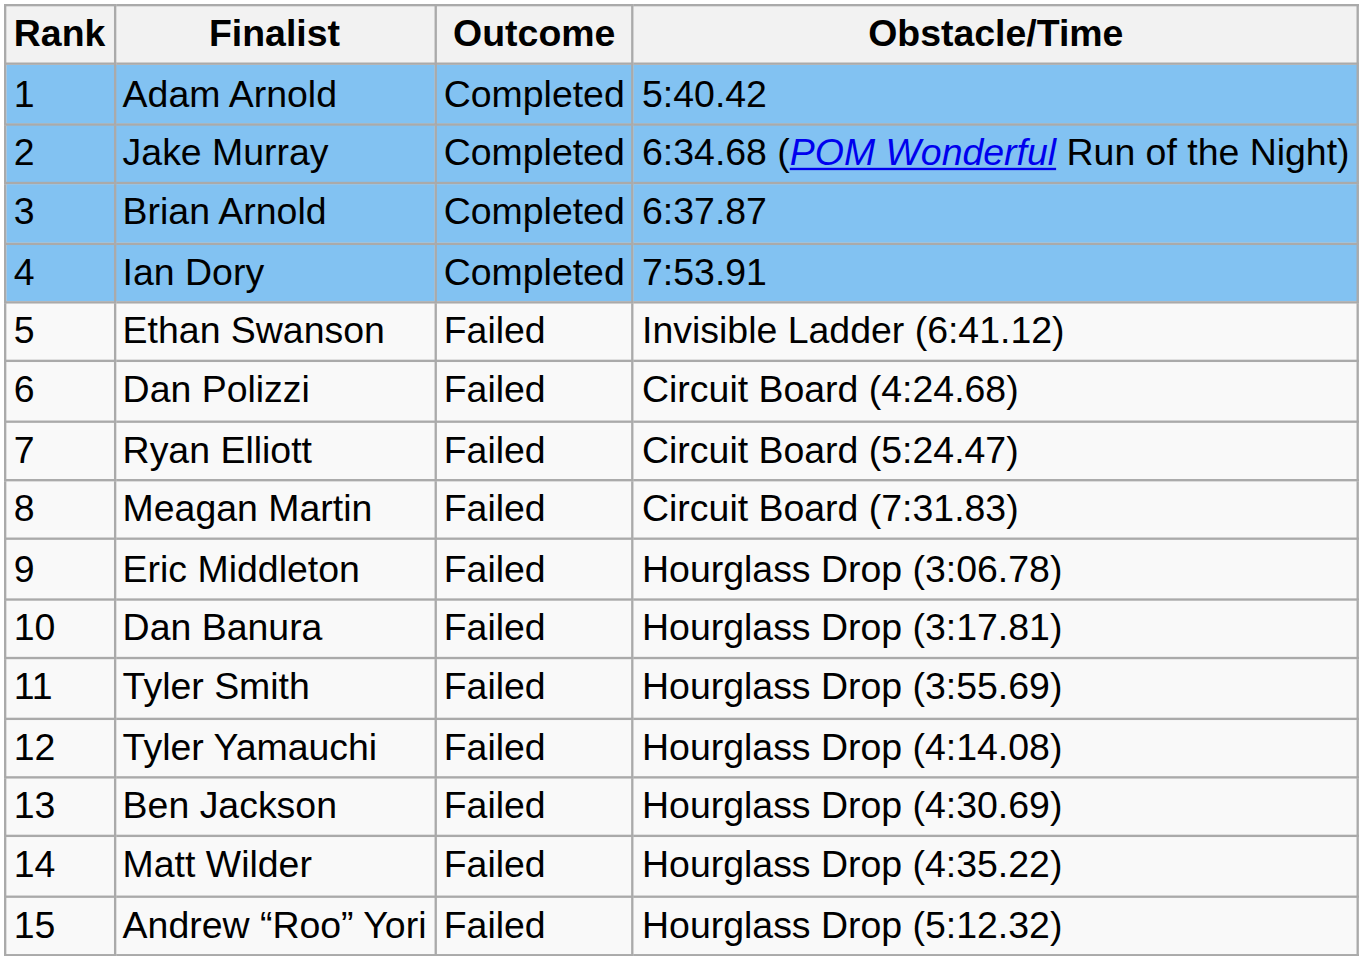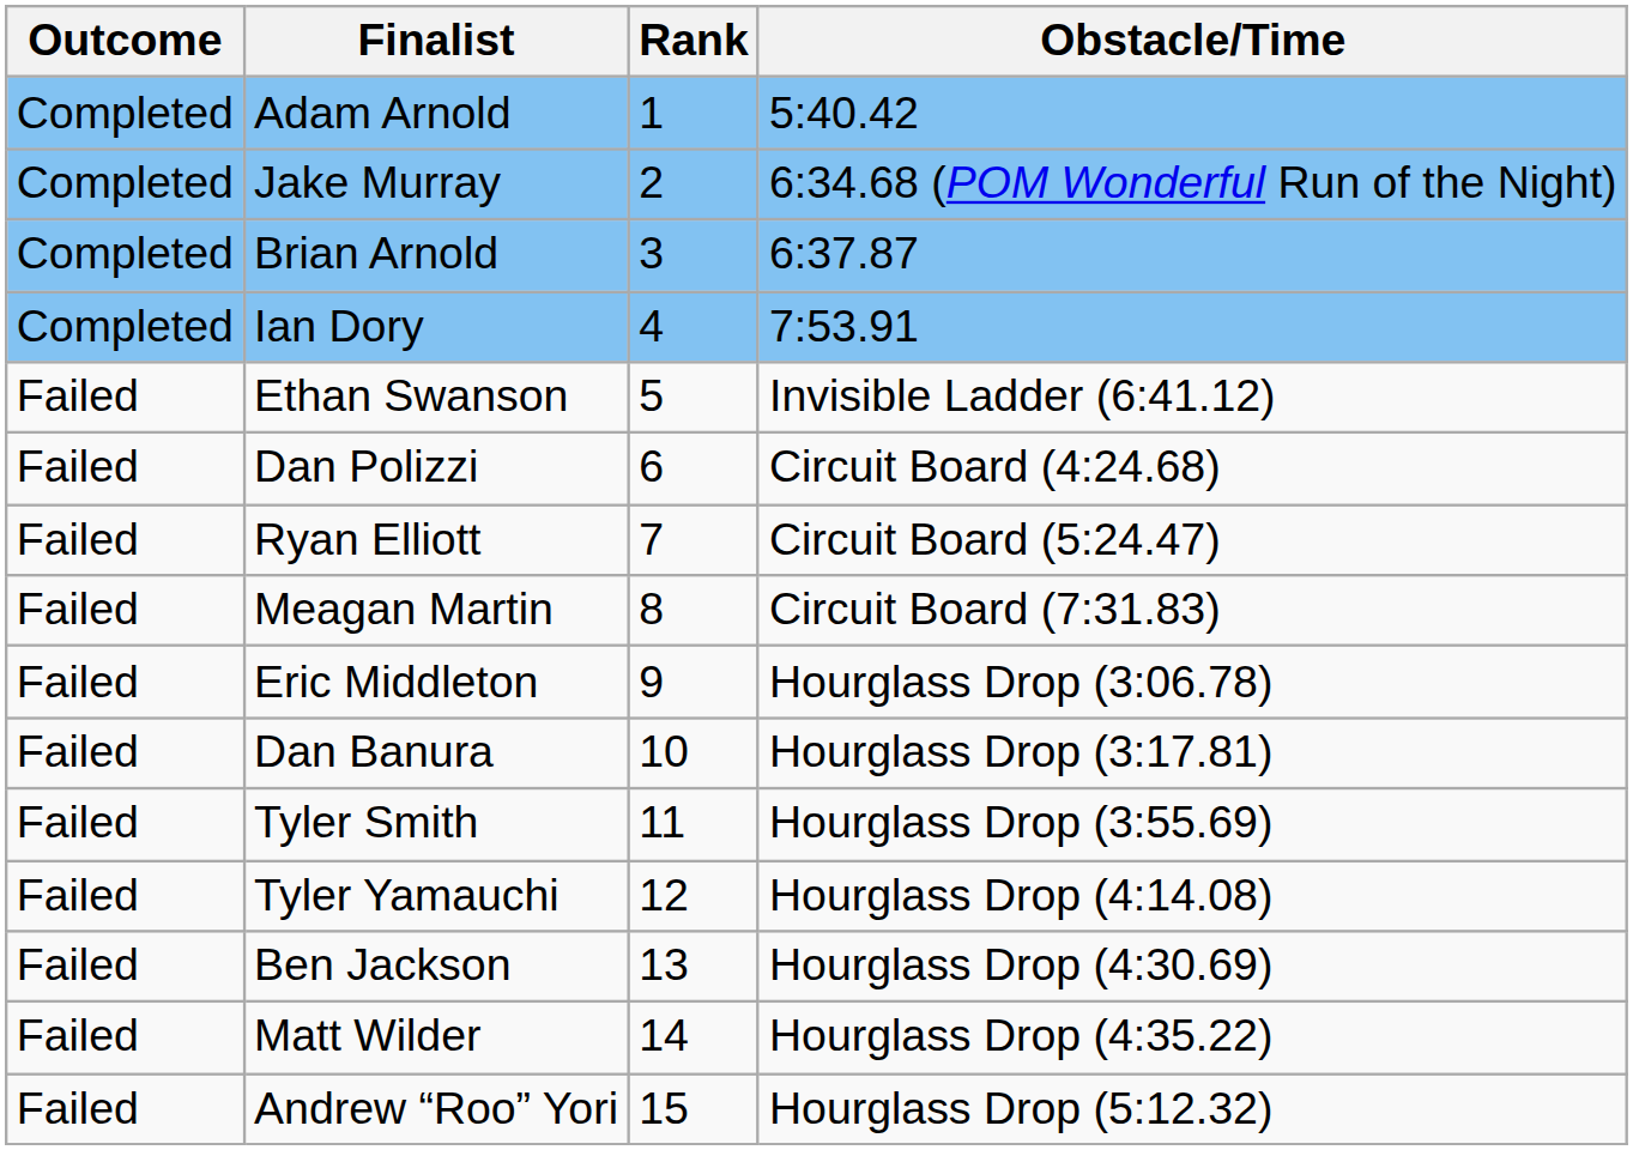 <table class="wikitable">
 <tr>
+<th>Outcome</th>
+<th>Finalist</th>
 <th>Rank</th>
-<th>Finalist</th>
-<th>Outcome</th>
 <th>Obstacle/Time</th>
 </tr>
 <tr style="background-color:#82c2f2">
+<td>Completed</td>
+<td>Adam Arnold</td>
 <td>1</td>
-<td>Adam Arnold</td>
-<td>Completed</td>
 <td>5:40.42</td>
 </tr>
 <tr style="background-color:#82c2f2">
+<td>Completed</td>
+<td>Jake Murray</td>
 <td>2</td>
-<td>Jake Murray</td>
-<td>Completed</td>
 <td>6:34.68 (<em><a href='#'>POM Wonderful</a></em> Run of the Night)</td>
 </tr>
 <tr style="background-color:#82c2f2">
+<td>Completed</td>
+<td>Brian Arnold</td>
 <td>3</td>
-<td>Brian Arnold</td>
-<td>Completed</td>
 <td>6:37.87</td>
 </tr>
 <tr style="background-color:#82c2f2">
+<td>Completed</td>
+<td>Ian Dory</td>
 <td>4</td>
-<td>Ian Dory</td>
-<td>Completed</td>
 <td>7:53.91</td>
 </tr>
 <tr>
+<td>Failed</td>
+<td>Ethan Swanson</td>
 <td>5</td>
-<td>Ethan Swanson</td>
-<td>Failed</td>
 <td>Invisible Ladder (6:41.12)</td>
 </tr>
 <tr>
+<td>Failed</td>
+<td>Dan Polizzi</td>
 <td>6</td>
-<td>Dan Polizzi</td>
-<td>Failed</td>
 <td>Circuit Board (4:24.68)</td>
 </tr>
 <tr>
+<td>Failed</td>
+<td>Ryan Elliott</td>
 <td>7</td>
-<td>Ryan Elliott</td>
-<td>Failed</td>
 <td>Circuit Board (5:24.47)</td>
 </tr>
 <tr>
+<td>Failed</td>
+<td>Meagan Martin</td>
 <td>8</td>
-<td>Meagan Martin</td>
-<td>Failed</td>
 <td>Circuit Board (7:31.83)</td>
 </tr>
 <tr>
+<td>Failed</td>
+<td>Eric Middleton</td>
 <td>9</td>
-<td>Eric Middleton</td>
-<td>Failed</td>
 <td>Hourglass Drop (3:06.78)</td>
 </tr>
 <tr>
+<td>Failed</td>
+<td>Dan Banura</td>
 <td>10</td>
-<td>Dan Banura</td>
-<td>Failed</td>
 <td>Hourglass Drop (3:17.81)</td>
 </tr>
 <tr>
+<td>Failed</td>
+<td>Tyler Smith</td>
 <td>11</td>
-<td>Tyler Smith</td>
-<td>Failed</td>
 <td>Hourglass Drop (3:55.69)</td>
 </tr>
 <tr>
+<td>Failed</td>
+<td>Tyler Yamauchi</td>
 <td>12</td>
-<td>Tyler Yamauchi</td>
-<td>Failed</td>
 <td>Hourglass Drop (4:14.08)</td>
 </tr>
 <tr>
+<td>Failed</td>
+<td>Ben Jackson</td>
 <td>13</td>
-<td>Ben Jackson</td>
-<td>Failed</td>
 <td>Hourglass Drop (4:30.69)</td>
 </tr>
 <tr>
+<td>Failed</td>
+<td>Matt Wilder</td>
 <td>14</td>
-<td>Matt Wilder</td>
-<td>Failed</td>
 <td>Hourglass Drop (4:35.22)</td>
 </tr>
 <tr>
+<td>Failed</td>
+<td>Andrew “Roo” Yori</td>
 <td>15</td>
-<td>Andrew “Roo” Yori</td>
-<td>Failed</td>
 <td>Hourglass Drop (5:12.32)</td>
 </tr>
 </table>
